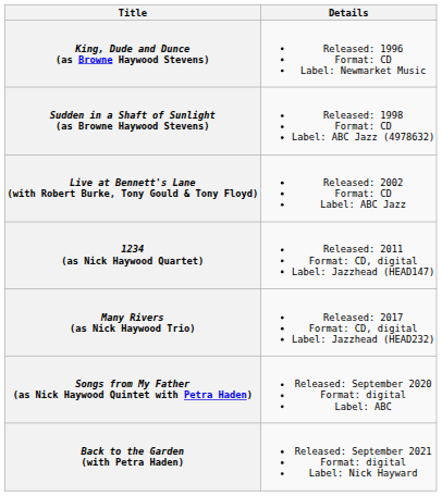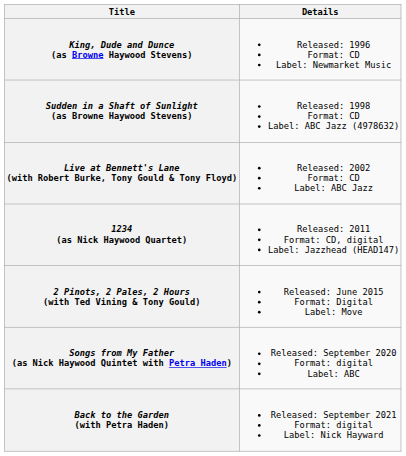 <table class="wikitable plainrowheaders" style="text-align:center;" border="1">
 <tr>
 <th>Title</th>
 <th>Details</th>
 </tr>
 <tr>
 <th scope="row"><em>King, Dude and Dunce</em> <br> (as <a href='#'>Browne</a> Haywood Stevens)</th>
 <td><br><ul><li>Released: 1996</li><li>Format: CD</li><li>Label: Newmarket Music</li></ul></td>
 </tr>
 <tr>
 <th scope="row"><em>Sudden in a Shaft of Sunlight</em> <br> (as Browne Haywood Stevens)</th>
 <td><br><ul><li>Released: 1998</li><li>Format: CD</li><li>Label: ABC Jazz (4978632)</li></ul></td>
 </tr>
 <tr>
 <th scope="row"><em>Live at Bennett's Lane</em> <br> (with Robert Burke, Tony Gould & Tony Floyd)</th>
 <td><br><ul><li>Released: 2002</li><li>Format: CD</li><li>Label: ABC Jazz</li></ul></td>
 </tr>
 <tr>
 <th scope="row"><em>1234</em> <br> (as Nick Haywood Quartet)</th>
 <td><br><ul><li>Released: 2011</li><li>Format: CD, digital</li><li>Label: Jazzhead (HEAD147)</li></ul></td>
 </tr>
 <tr>
-<th scope="row"><em>Many Rivers</em> <br> (as Nick Haywood Trio)</th>
-<td><br><ul><li>Released: 2017</li><li>Format: CD, digital</li><li>Label: Jazzhead (HEAD232)</li></ul></td>
+<th scope="row"><em>2 Pinots, 2 Pales, 2 Hours</em> <br> (with Ted Vining & Tony Gould)</th>
+<td><br><ul><li>Released: June 2015</li><li>Format: Digital</li><li>Label: Move</li></ul></td>
 </tr>
 <tr>
 <th scope="row"><em>Songs from My Father</em> <br> (as Nick Haywood Quintet with <a href='#'>Petra Haden</a>)</th>
 <td><br><ul><li>Released: September 2020</li><li>Format: digital</li><li>Label: ABC</li></ul></td>
 </tr>
 <tr>
 <th scope="row"><em>Back to the Garden</em> <br> (with Petra Haden)</th>
 <td><br><ul><li>Released: September 2021</li><li>Format: digital</li><li>Label: Nick Hayward</li></ul></td>
 </tr>
 </table>
